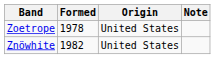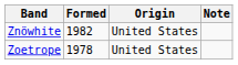 <table class="wikitable sortable">
 <tr>
 <th>Band</th>
 <th>Formed</th>
 <th>Origin</th>
 <th class=unsortable>Note</th>
 </tr>
 <tr>
+<td><a href='#'>Znöwhite</a></td>
+<td>1982</td>
+<td>United States</td>
+<td></td>
+</tr>
+<tr>
 <td><a href='#'>Zoetrope</a></td>
 <td>1978</td>
 <td>United States</td>
 <td></td>
 </tr>
-<tr>
-<td><a href='#'>Znöwhite</a></td>
-<td>1982</td>
-<td>United States</td>
-<td></td>
-</tr>
 </table>
